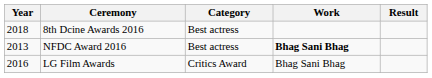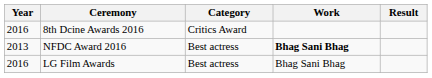 <table class="wikitable mw-collapsible " style="width:50%;" >
 <tr>
 <th>Year</th>
 <th>Ceremony</th>
 <th>Category</th>
 <th>Work</th>
 <th>Result</th>
 </tr>
 <tr>
-<td>2018</td>
+<td>2016</td>
 <td>8th Dcine Awards 2016</td>
-<td>Best actress</td>
+<td>Critics Award</td>
 <td></td>
 <td></td>
 </tr>
 <tr>
 <td>2013</td>
 <td>NFDC Award 2016</td>
 <td>Best actress</td>
 <td><strong>Bhag Sani Bhag</strong></td>
 <td></td>
 </tr>
 <tr>
 <td>2016</td>
 <td>LG Film Awards</td>
-<td>Critics Award</td>
+<td>Best actress</td>
 <td>Bhag Sani Bhag</td>
 <td></td>
 </tr>
 </table>
